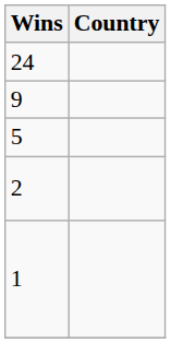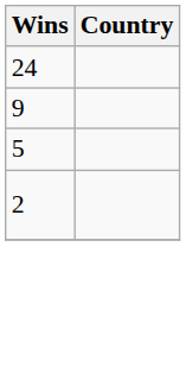 <table class="wikitable">
 <tr>
 <th>Wins</th>
 <th>Country</th>
 </tr>
 <tr>
 <td>24</td>
 <td></td>
 </tr>
 <tr>
 <td>9</td>
 <td></td>
 </tr>
 <tr>
 <td>5</td>
 <td></td>
 </tr>
 <tr>
 <td>2</td>
 <td><br><br></td>
 </tr>
 <tr>
-<td>1</td>
-<td><br><br><br><br></td>
-</tr>
-<tr>
 </tr>
 </table>
